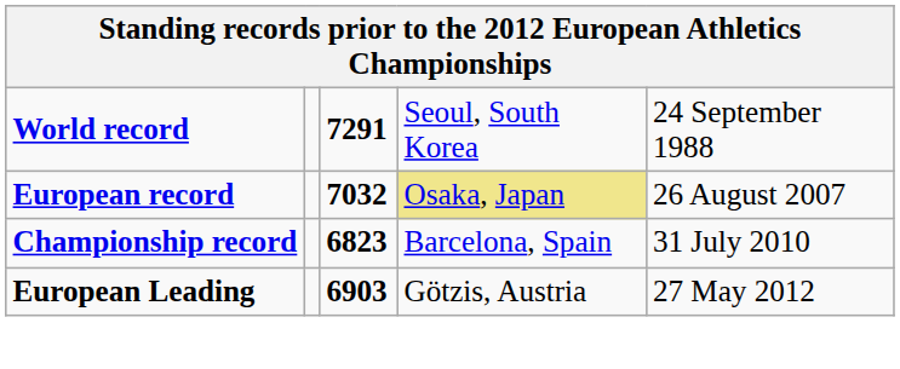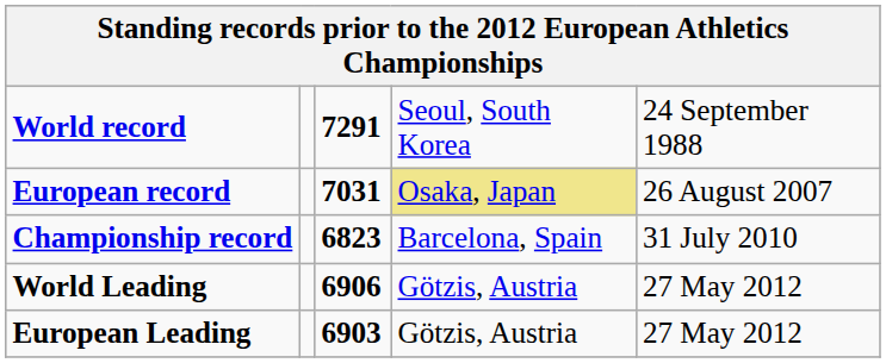 <table class="wikitable" width=75%>
 <tr>
 <th colspan="5">Standing records prior to the 2012 European Athletics Championships</th>
 </tr>
 <tr>
 <td><strong><a href='#'>World record</a></strong></td>
 <td></td>
 <td><strong>7291</strong></td>
 <td><a href='#'>Seoul</a>, <a href='#'>South Korea</a></td>
 <td>24 September 1988</td>
 </tr>
 <tr>
 <td><strong><a href='#'>European record</a></strong></td>
 <td></td>
-<td><strong>7032</strong></td>
+<td><strong>7031</strong></td>
 <td style="background: khaki;"><a href='#'>Osaka</a>, <a href='#'>Japan</a></td>
 <td>26 August 2007</td>
 </tr>
 <tr>
 <td><strong><a href='#'>Championship record</a></strong></td>
 <td></td>
 <td><strong>6823</strong></td>
 <td><a href='#'>Barcelona</a>, <a href='#'>Spain</a></td>
 <td>31 July 2010</td>
 </tr>
 <tr>
+<td><strong>World Leading</strong></td>
+<td></td>
+<td><strong>6906</strong></td>
+<td><a href='#'>Götzis</a>, <a href='#'>Austria</a></td>
+<td>27 May 2012</td>
+</tr>
+<tr>
 <td><strong>European Leading</strong></td>
 <td></td>
 <td><strong>6903</strong></td>
 <td>Götzis, Austria</td>
 <td>27 May 2012</td>
 </tr>
 </table>
